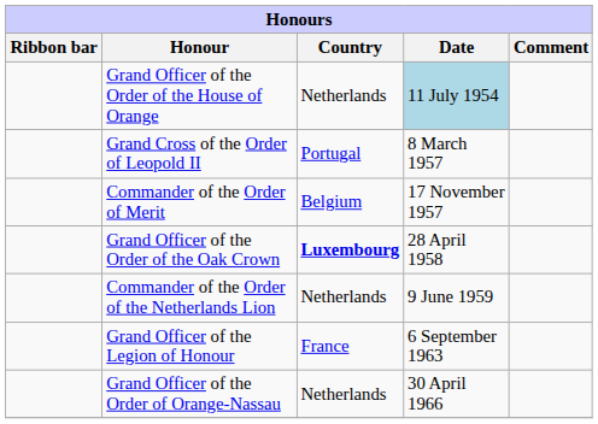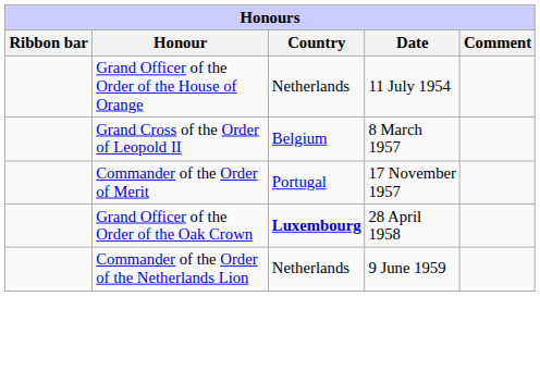 <table class="wikitable" style="width:60%;">
 <tr style="background:#ccf; text-align:center;">
 <td colspan=5><strong>Honours</strong></td>
 </tr>
 <tr>
 <th style="width:80px;">Ribbon bar</th>
 <th>Honour</th>
 <th>Country</th>
 <th>Date</th>
 <th>Comment</th>
 </tr>
 <tr>
 <td></td>
 <td><a href='#'>Grand Officer</a> of the <a href='#'>Order of the House of Orange</a></td>
 <td>Netherlands</td>
-<td style="background: lightblue;">11 July 1954</td>
+<td>11 July 1954</td>
 <td></td>
 </tr>
 <tr>
 <td></td>
 <td><a href='#'>Grand Cross</a> of the <a href='#'>Order of Leopold II</a></td>
-<td><a href='#'>Portugal</a></td>
+<td><a href='#'>Belgium</a></td>
 <td>8 March 1957</td>
 <td></td>
 </tr>
 <tr>
 <td></td>
 <td><a href='#'>Commander</a> of the <a href='#'>Order of Merit</a></td>
-<td><a href='#'>Belgium</a></td>
+<td><a href='#'>Portugal</a></td>
 <td>17 November 1957</td>
 <td></td>
 </tr>
 <tr>
 <td></td>
 <td><a href='#'>Grand Officer</a> of the <a href='#'>Order of the Oak Crown</a></td>
 <td><strong><a href='#'>Luxembourg</a></strong></td>
 <td>28 April 1958</td>
 <td></td>
 </tr>
 <tr>
 <td></td>
 <td><a href='#'>Commander</a> of the <a href='#'>Order of the Netherlands Lion</a></td>
 <td>Netherlands</td>
 <td>9 June 1959</td>
 <td></td>
 </tr>
 <tr>
-<td></td>
-<td><a href='#'>Grand Officer</a> of the <a href='#'>Legion of Honour</a></td>
-<td><a href='#'>France</a></td>
-<td>6 September 1963</td>
-<td></td>
-</tr>
-<tr>
-<td></td>
-<td><a href='#'>Grand Officer</a> of the <a href='#'>Order of Orange-Nassau</a></td>
-<td>Netherlands</td>
-<td>30 April 1966</td>
-<td></td>
-</tr>
-<tr>
 </tr>
 </table>
